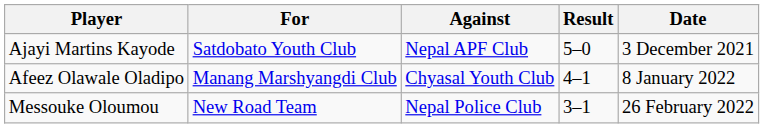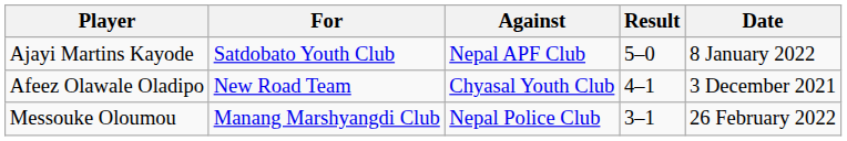 <table class="wikitable sortable">
 <tr>
 <th>Player</th>
 <th>For</th>
 <th>Against</th>
 <th>Result</th>
 <th>Date</th>
 </tr>
 <tr>
 <td> Ajayi Martins Kayode</td>
 <td><a href='#'>Satdobato Youth Club</a></td>
 <td><a href='#'>Nepal APF Club</a></td>
 <td>5–0</td>
+<td>8 January 2022</td>
+</tr>
+<tr>
+<td> Afeez Olawale Oladipo</td>
+<td><a href='#'>New Road Team</a></td>
+<td><a href='#'>Chyasal Youth Club</a></td>
+<td>4–1</td>
 <td>3 December 2021</td>
 </tr>
 <tr>
-<td> Afeez Olawale Oladipo</td>
+<td> Messouke Oloumou</td>
 <td><a href='#'>Manang Marshyangdi Club</a></td>
-<td><a href='#'>Chyasal Youth Club</a></td>
-<td>4–1</td>
-<td>8 January 2022</td>
-</tr>
-<tr>
-<td> Messouke Oloumou</td>
-<td><a href='#'>New Road Team</a></td>
 <td><a href='#'>Nepal Police Club</a></td>
 <td>3–1</td>
 <td>26 February 2022</td>
 </tr>
 </table>
